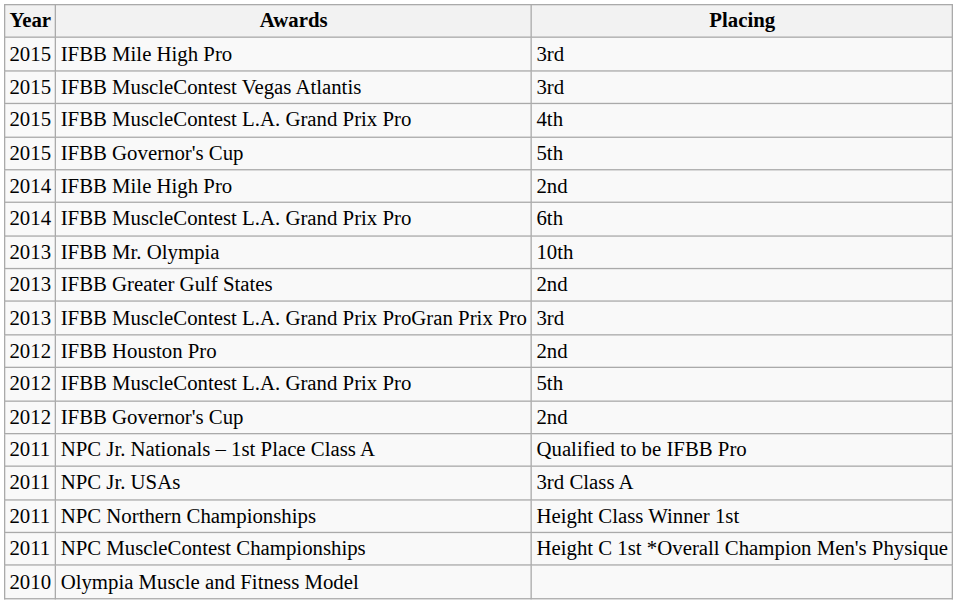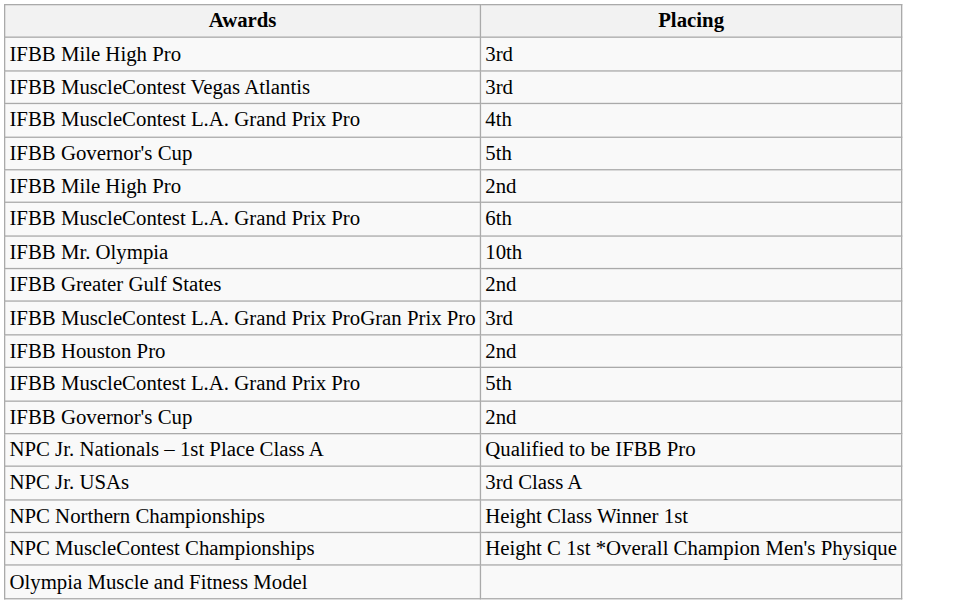 <table class="wikitable sortable">
 <tr>
-<th>Year</th>
 <th>Awards</th>
 <th>Placing</th>
 </tr>
 <tr>
-<td>2015</td>
 <td>IFBB Mile High Pro</td>
 <td>3rd</td>
 </tr>
 <tr>
-<td>2015</td>
 <td>IFBB MuscleContest Vegas Atlantis</td>
 <td>3rd</td>
 </tr>
 <tr>
-<td>2015</td>
 <td>IFBB MuscleContest L.A. Grand Prix Pro</td>
 <td>4th</td>
 </tr>
 <tr>
-<td>2015</td>
 <td>IFBB Governor's Cup</td>
 <td>5th</td>
 </tr>
 <tr>
-<td>2014</td>
 <td>IFBB Mile High Pro</td>
 <td>2nd</td>
 </tr>
 <tr>
-<td>2014</td>
 <td>IFBB MuscleContest L.A. Grand Prix Pro</td>
 <td>6th</td>
 </tr>
 <tr>
-<td>2013</td>
 <td>IFBB Mr. Olympia</td>
 <td>10th</td>
 </tr>
 <tr>
-<td>2013</td>
 <td>IFBB Greater Gulf States</td>
 <td>2nd</td>
 </tr>
 <tr>
-<td>2013</td>
 <td>IFBB MuscleContest L.A. Grand Prix ProGran Prix Pro</td>
 <td>3rd</td>
 </tr>
 <tr>
-<td>2012</td>
 <td>IFBB Houston Pro</td>
 <td>2nd</td>
 </tr>
 <tr>
-<td>2012</td>
 <td>IFBB MuscleContest L.A. Grand Prix Pro</td>
 <td>5th</td>
 </tr>
 <tr>
-<td>2012</td>
 <td>IFBB Governor's Cup</td>
 <td>2nd</td>
 </tr>
 <tr>
-<td>2011</td>
 <td>NPC Jr. Nationals – 1st Place Class A</td>
 <td>Qualified to be IFBB Pro</td>
 </tr>
 <tr>
-<td>2011</td>
 <td>NPC Jr. USAs</td>
 <td>3rd Class A</td>
 </tr>
 <tr>
-<td>2011</td>
 <td>NPC Northern Championships</td>
 <td>Height Class Winner 1st</td>
 </tr>
 <tr>
-<td>2011</td>
 <td>NPC MuscleContest Championships</td>
 <td>Height C 1st *Overall Champion Men's Physique</td>
 </tr>
 <tr>
-<td>2010</td>
 <td>Olympia Muscle and Fitness Model</td>
 <td></td>
 </tr>
 </table>
